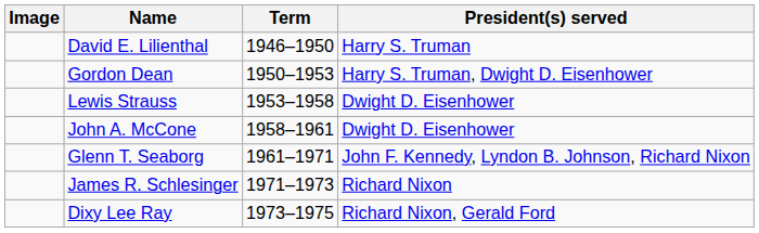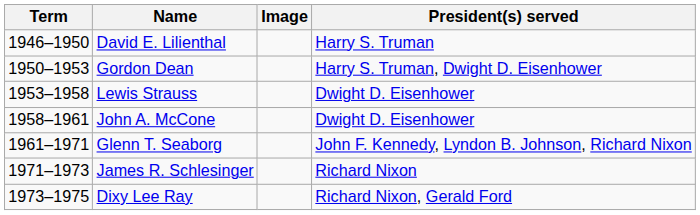 <table class="wikitable">
 <tr>
+<th>Term</th>
+<th>Name</th>
 <th>Image</th>
-<th>Name</th>
-<th>Term</th>
 <th>President(s) served</th>
 </tr>
 <tr>
+<td>1946–1950</td>
+<td><a href='#'>David E. Lilienthal</a></td>
 <td></td>
-<td><a href='#'>David E. Lilienthal</a></td>
-<td>1946–1950</td>
 <td><a href='#'>Harry S. Truman</a></td>
 </tr>
 <tr>
+<td>1950–1953</td>
+<td><a href='#'>Gordon Dean</a></td>
 <td></td>
-<td><a href='#'>Gordon Dean</a></td>
-<td>1950–1953</td>
 <td><a href='#'>Harry S. Truman</a>, <a href='#'>Dwight D. Eisenhower</a></td>
 </tr>
 <tr>
+<td>1953–1958</td>
+<td><a href='#'>Lewis Strauss</a></td>
 <td></td>
-<td><a href='#'>Lewis Strauss</a></td>
-<td>1953–1958</td>
 <td><a href='#'>Dwight D. Eisenhower</a></td>
 </tr>
 <tr>
+<td>1958–1961</td>
+<td><a href='#'>John A. McCone</a></td>
 <td></td>
-<td><a href='#'>John A. McCone</a></td>
-<td>1958–1961</td>
 <td><a href='#'>Dwight D. Eisenhower</a></td>
 </tr>
 <tr>
+<td>1961–1971</td>
+<td><a href='#'>Glenn T. Seaborg</a></td>
 <td></td>
-<td><a href='#'>Glenn T. Seaborg</a></td>
-<td>1961–1971</td>
 <td><a href='#'>John F. Kennedy</a>, <a href='#'>Lyndon B. Johnson</a>, <a href='#'>Richard Nixon</a></td>
 </tr>
 <tr>
+<td>1971–1973</td>
+<td><a href='#'>James R. Schlesinger</a></td>
 <td></td>
-<td><a href='#'>James R. Schlesinger</a></td>
-<td>1971–1973</td>
 <td><a href='#'>Richard Nixon</a></td>
 </tr>
 <tr>
+<td>1973–1975</td>
+<td><a href='#'>Dixy Lee Ray</a></td>
 <td></td>
-<td><a href='#'>Dixy Lee Ray</a></td>
-<td>1973–1975</td>
 <td><a href='#'>Richard Nixon</a>, <a href='#'>Gerald Ford</a></td>
 </tr>
 </table>
